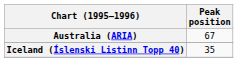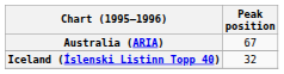 <table class="wikitable sortable plainrowheaders" style="text-align:center">
 <tr>
 <th>Chart (1995–1996)</th>
 <th>Peak<br>position</th>
 </tr>
 <tr>
 <th scope="row">Australia (<a href='#'>ARIA</a>)</th>
 <td>67</td>
 </tr>
 <tr>
 </tr>
 <tr>
 </tr>
 <tr>
 </tr>
 <tr>
 <th scope="row">Iceland (<a href='#'>Íslenski Listinn Topp 40</a>)</th>
-<td>35</td>
+<td>32</td>
 </tr>
 <tr>
 </tr>
 <tr>
 </tr>
 <tr>
 </tr>
 <tr>
 </tr>
 <tr>
 </tr>
 <tr>
 </tr>
 <tr>
 </tr>
 <tr>
 </tr>
 </table>
